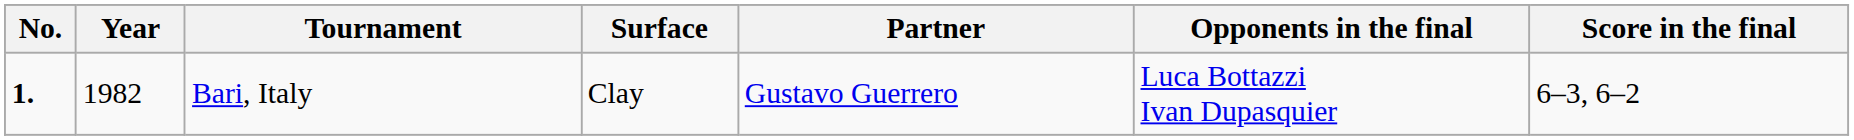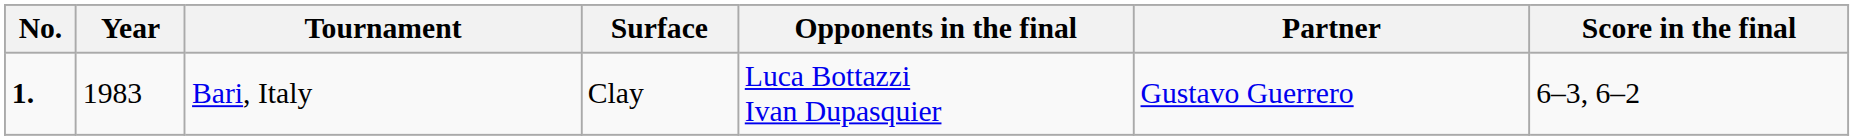 <table class="wikitable" style=font-size:97%>
 <tr>
 <th width=30>No.</th>
 <th width=50>Year</th>
 <th width=200>Tournament</th>
 <th width=75>Surface</th>
+<th width=200>Opponents in the final</th>
 <th width=200>Partner</th>
-<th width=200>Opponents in the final</th>
 <th width=160>Score in the final</th>
 </tr>
 <tr>
 <td><strong>1.</strong></td>
-<td>1982</td>
+<td>1983</td>
 <td><a href='#'>Bari</a>, Italy</td>
 <td>Clay</td>
+<td> <a href='#'>Luca Bottazzi</a><br> <a href='#'>Ivan Dupasquier</a></td>
 <td> <a href='#'>Gustavo Guerrero</a></td>
-<td> <a href='#'>Luca Bottazzi</a><br> <a href='#'>Ivan Dupasquier</a></td>
 <td>6–3, 6–2</td>
 </tr>
 </table>
